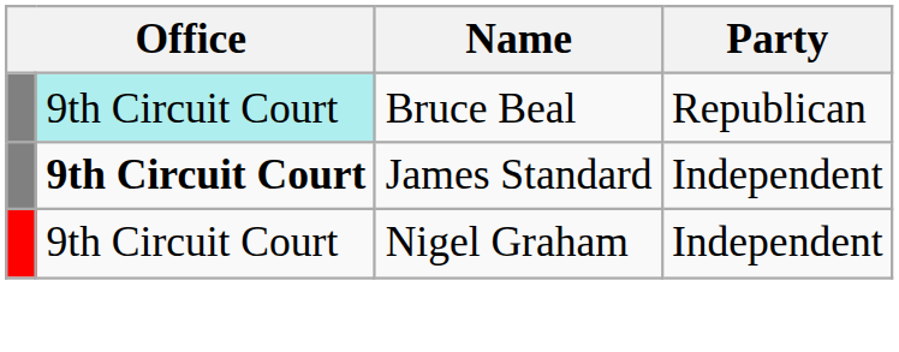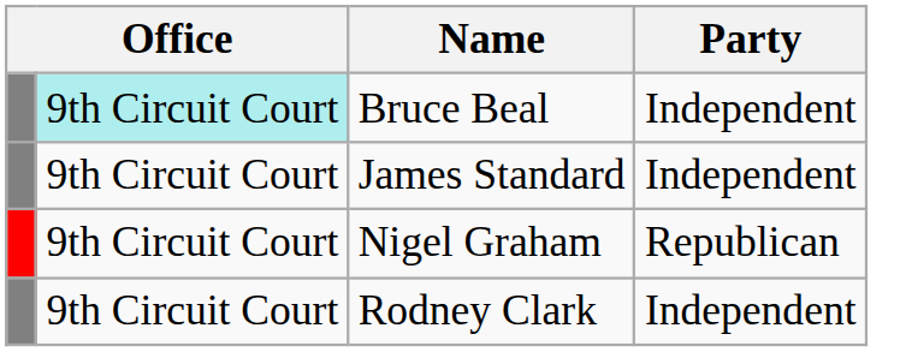 <table class="wikitable">
 <tr>
 <th colspan="2">Office</th>
 <th>Name</th>
 <th>Party</th>
 </tr>
 <tr>
 <td bgcolor="gray"> </td>
 <td style="background: paleturquoise;">9th Circuit Court</td>
 <td>Bruce Beal</td>
-<td>Republican</td>
+<td>Independent</td>
 </tr>
 <tr>
 <td bgcolor="gray"> </td>
-<td><strong>9th Circuit Court</strong></td>
+<td>9th Circuit Court</td>
 <td>James Standard</td>
 <td>Independent</td>
 </tr>
 <tr>
 <td bgcolor="red"> </td>
 <td>9th Circuit Court</td>
 <td>Nigel Graham</td>
+<td>Republican</td>
+</tr>
+<tr>
+<td bgcolor="gray"> </td>
+<td>9th Circuit Court</td>
+<td>Rodney Clark</td>
 <td>Independent</td>
 </tr>
 </table>
